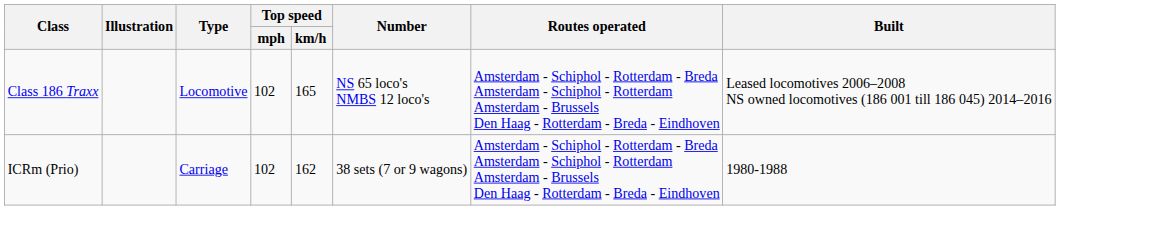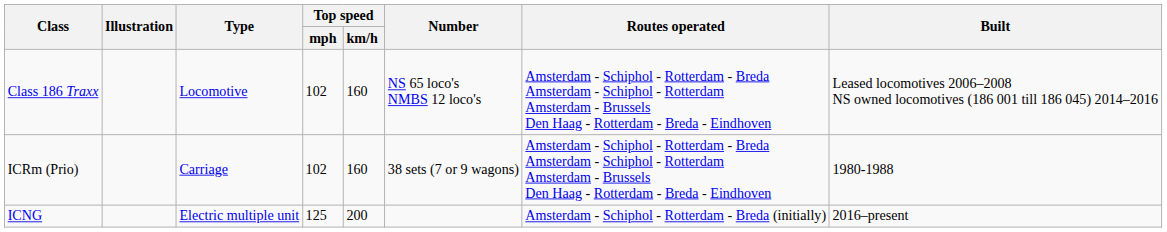 <table class="wikitable">
 <tr ---- bgcolor=#f9f9f9>
 <th rowspan="2"> Class </th>
 <th rowspan="2">Illustration</th>
 <th rowspan="2"> Type </th>
 <th colspan="2"> Top speed </th>
 <th rowspan="2"> Number </th>
 <th rowspan="2"> Routes operated </th>
 <th rowspan="2"> Built </th>
 </tr>
 <tr ---- bgcolor=#f9f9f9>
 <th> mph </th>
 <th>km/h </th>
 </tr>
 <tr>
 <td><a href='#'>Class 186 <em>Traxx</em></a></td>
 <td></td>
 <td><a href='#'>Locomotive</a></td>
 <td>102</td>
-<td>165</td>
+<td>160</td>
 <td><a href='#'>NS</a> 65 loco's<br><a href='#'>NMBS</a> 12 loco's</td>
 <td><br><a href='#'>Amsterdam</a> - <a href='#'>Schiphol</a> - <a href='#'>Rotterdam</a> - <a href='#'>Breda</a><br><a href='#'>Amsterdam</a> - <a href='#'>Schiphol</a> - <a href='#'>Rotterdam</a><br><a href='#'>Amsterdam</a> - <a href='#'>Brussels</a><br><a href='#'>Den Haag</a> - <a href='#'>Rotterdam</a> - <a href='#'>Breda</a> - <a href='#'>Eindhoven</a></td>
 <td>Leased locomotives 2006–2008<br>NS owned locomotives (186 001 till 186 045) 2014–2016</td>
 </tr>
 <tr>
 <td>ICRm (Prio)</td>
 <td></td>
 <td><a href='#'>Carriage</a></td>
 <td>102</td>
-<td>162</td>
+<td>160</td>
 <td>38 sets (7 or 9 wagons)</td>
 <td><a href='#'>Amsterdam</a> - <a href='#'>Schiphol</a> - <a href='#'>Rotterdam</a> - <a href='#'>Breda</a><br><a href='#'>Amsterdam</a> - <a href='#'>Schiphol</a> - <a href='#'>Rotterdam</a><br><a href='#'>Amsterdam</a> - <a href='#'>Brussels</a><br><a href='#'>Den Haag</a> - <a href='#'>Rotterdam</a> - <a href='#'>Breda</a> - <a href='#'>Eindhoven</a></td>
 <td>1980-1988</td>
 </tr>
+<tr>
+<td><a href='#'>ICNG</a></td>
+<td></td>
+<td><a href='#'>Electric multiple unit</a></td>
+<td>125</td>
+<td>200</td>
+<td></td>
+<td><a href='#'>Amsterdam</a> - <a href='#'>Schiphol</a> - <a href='#'>Rotterdam</a> - <a href='#'>Breda</a> (initially)</td>
+<td>2016–present</td>
+</tr>
 </table>
